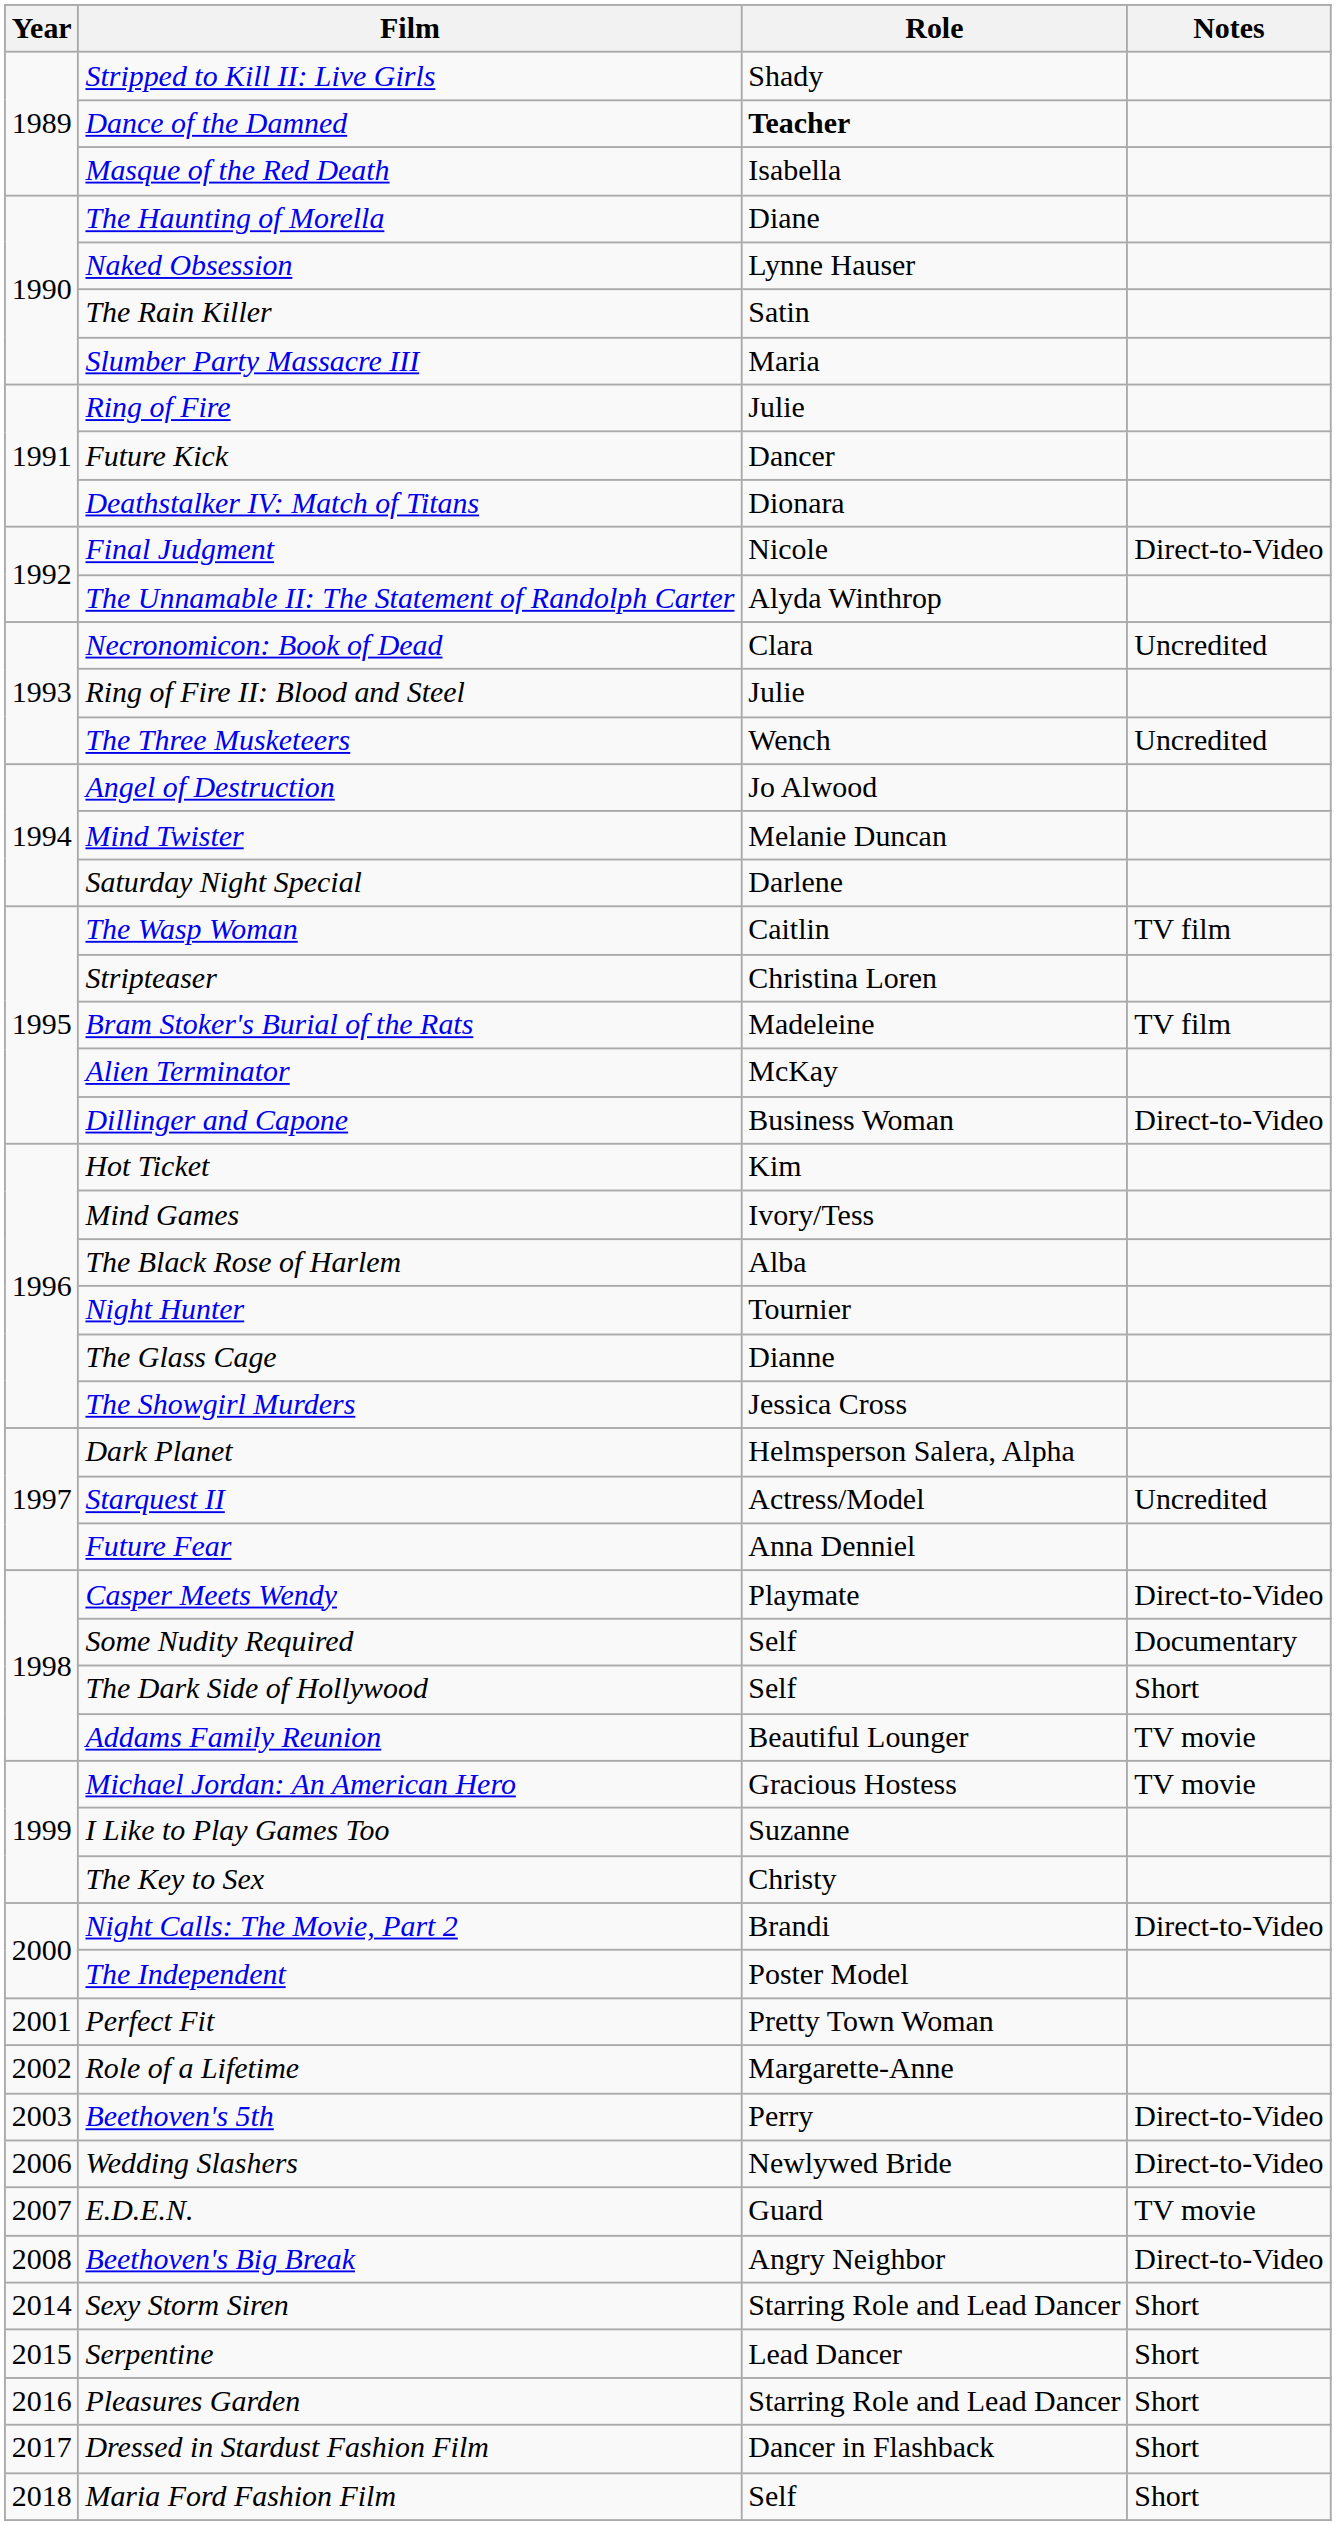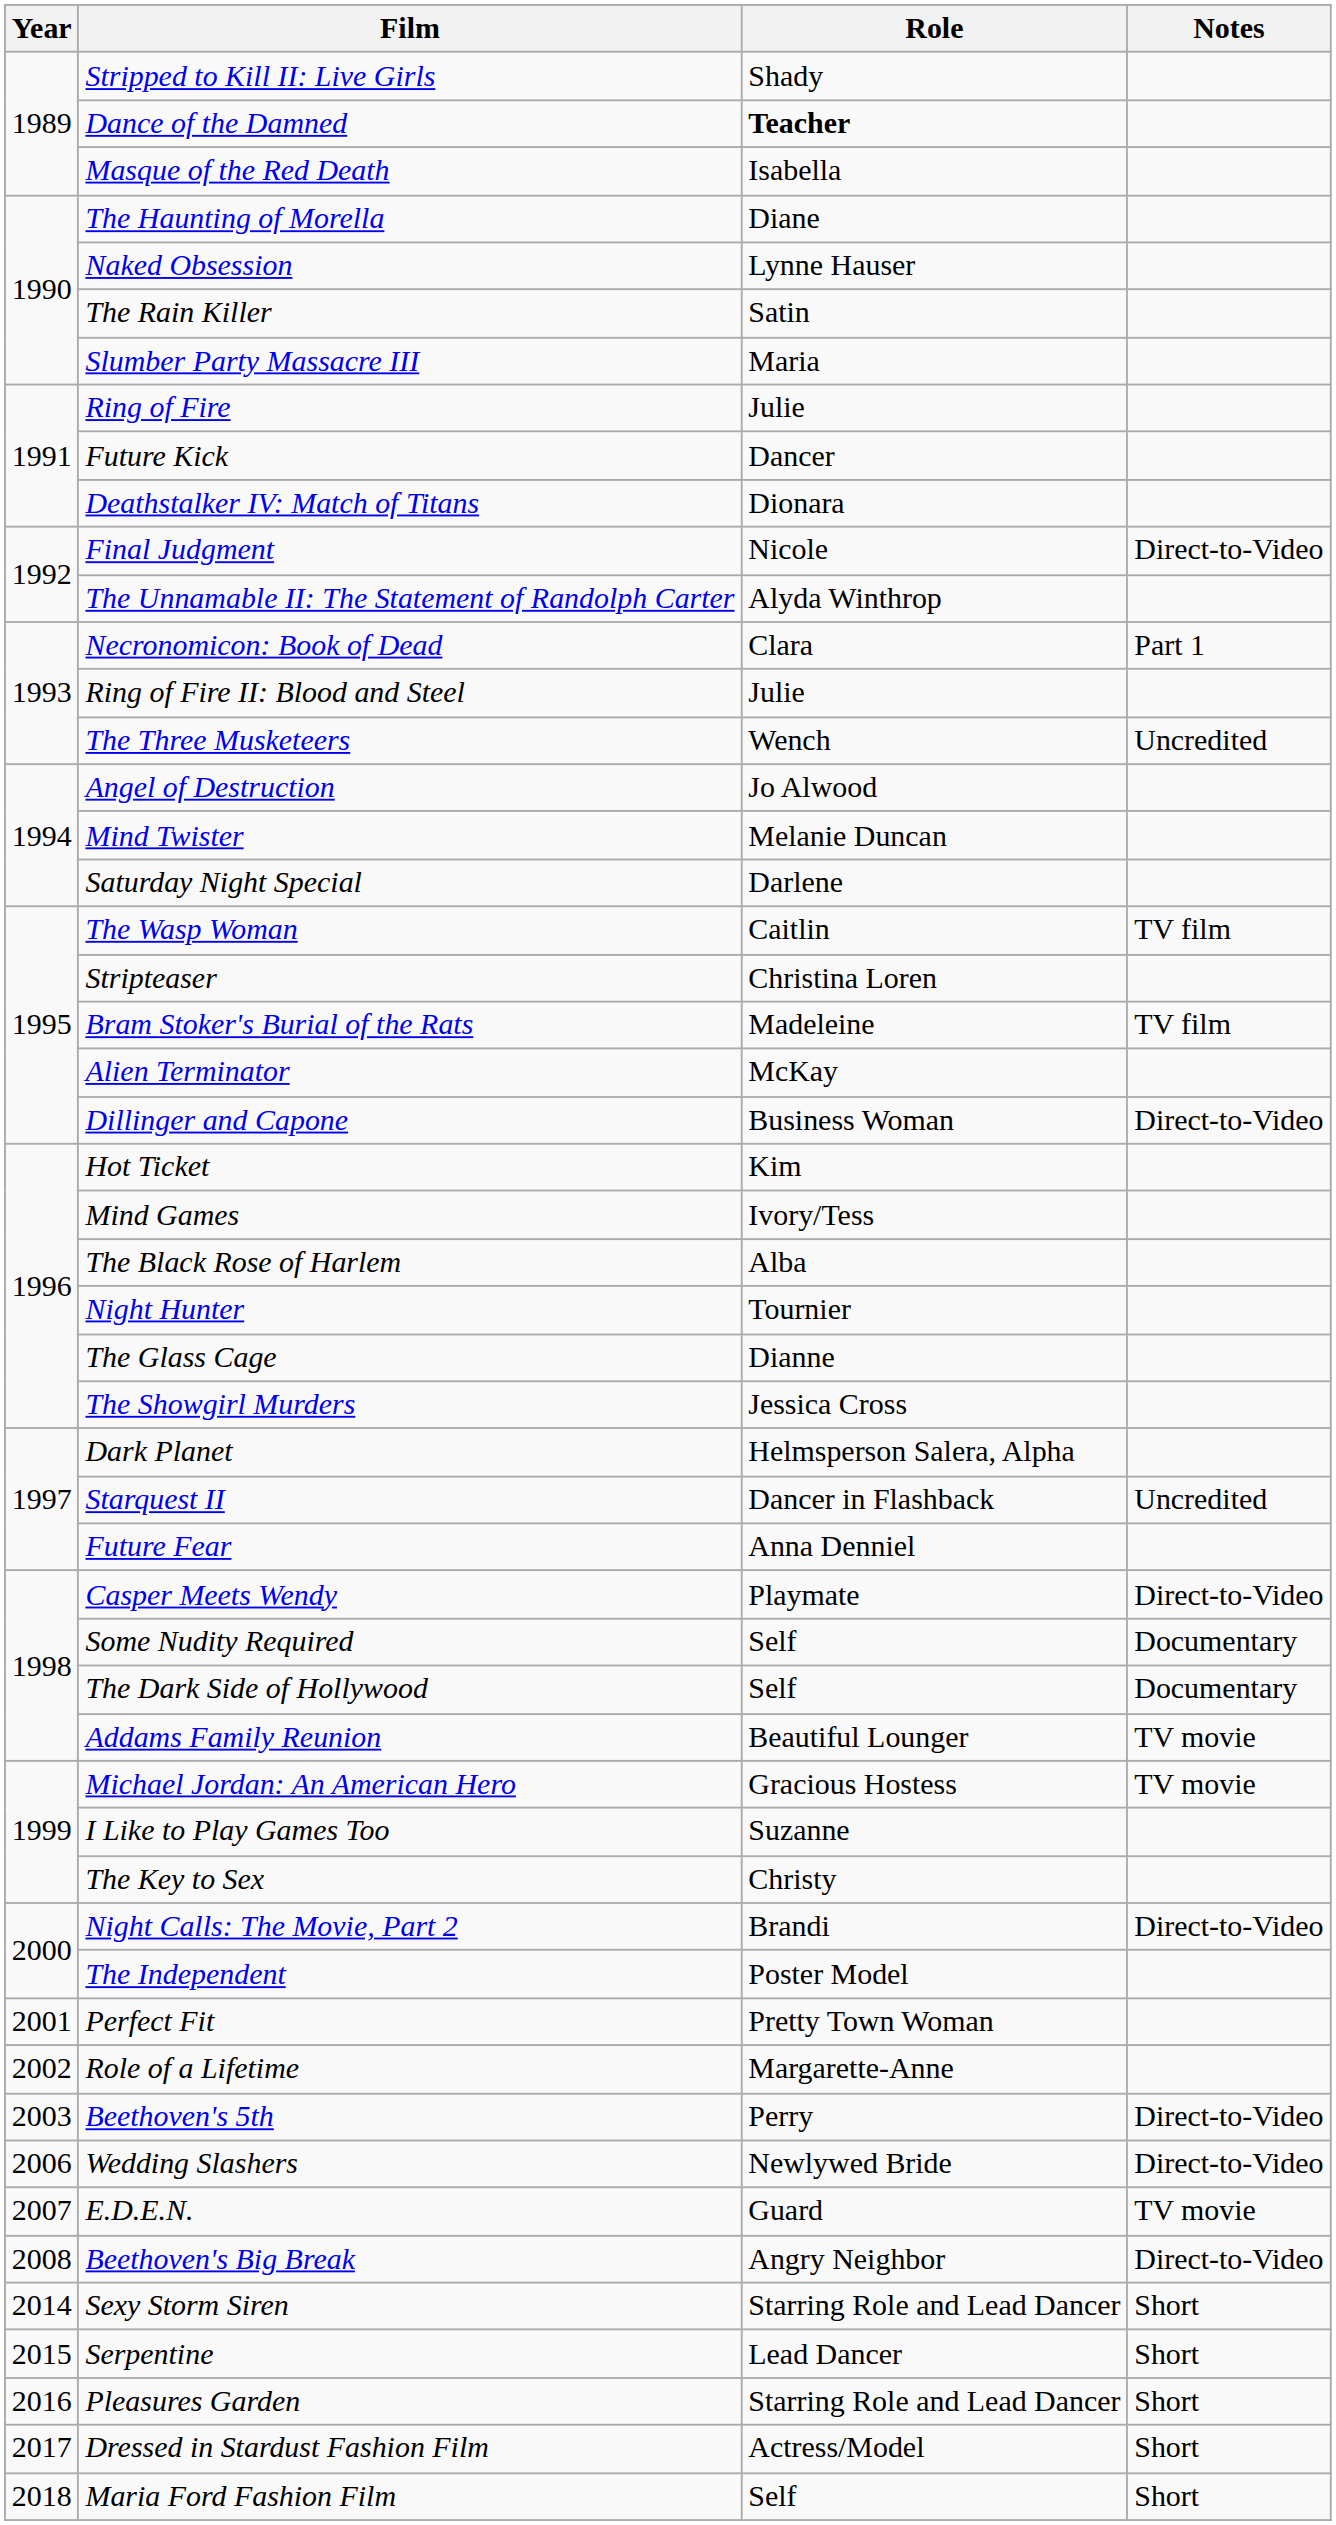 <table class=wikitable>
 <tr>
 <th>Year</th>
 <th>Film</th>
 <th>Role</th>
 <th>Notes</th>
 </tr>
 <tr>
 <td rowspan=3>1989</td>
 <td><em><a href='#'>Stripped to Kill II: Live Girls</a></em></td>
 <td>Shady</td>
 <td></td>
 </tr>
 <tr>
 <td><em><a href='#'>Dance of the Damned</a></em></td>
 <td><strong>Teacher</strong></td>
 <td></td>
 </tr>
 <tr>
 <td><em><a href='#'>Masque of the Red Death</a></em></td>
 <td>Isabella</td>
 <td></td>
 </tr>
 <tr>
 <td rowspan=4>1990</td>
 <td><em><a href='#'>The Haunting of Morella</a></em></td>
 <td>Diane</td>
 <td></td>
 </tr>
 <tr>
 <td><em><a href='#'>Naked Obsession</a></em></td>
 <td>Lynne Hauser</td>
 <td></td>
 </tr>
 <tr>
 <td><em>The Rain Killer</em></td>
 <td>Satin</td>
 <td></td>
 </tr>
 <tr>
 <td><em><a href='#'>Slumber Party Massacre III</a></em></td>
 <td>Maria</td>
 <td></td>
 </tr>
 <tr>
 <td rowspan=3>1991</td>
 <td><em><a href='#'>Ring of Fire</a></em></td>
 <td>Julie</td>
 <td></td>
 </tr>
 <tr>
 <td><em>Future Kick</em></td>
 <td>Dancer</td>
 <td></td>
 </tr>
 <tr>
 <td><em><a href='#'>Deathstalker IV: Match of Titans</a></em></td>
 <td>Dionara</td>
 <td></td>
 </tr>
 <tr>
 <td rowspan=2>1992</td>
 <td><em><a href='#'>Final Judgment</a></em></td>
 <td>Nicole</td>
 <td>Direct-to-Video</td>
 </tr>
 <tr>
 <td><em><a href='#'>The Unnamable II: The Statement of Randolph Carter</a></em></td>
 <td>Alyda Winthrop</td>
 <td></td>
 </tr>
 <tr>
 <td rowspan=3>1993</td>
 <td><em><a href='#'>Necronomicon: Book of Dead</a></em></td>
 <td>Clara</td>
-<td>Uncredited</td>
+<td>Part 1</td>
 </tr>
 <tr>
 <td><em>Ring of Fire II: Blood and Steel</em></td>
 <td>Julie</td>
 <td></td>
 </tr>
 <tr>
 <td><em><a href='#'>The Three Musketeers</a></em></td>
 <td>Wench</td>
 <td>Uncredited</td>
 </tr>
 <tr>
 <td rowspan=3>1994</td>
 <td><em><a href='#'>Angel of Destruction</a></em></td>
 <td>Jo Alwood</td>
 <td></td>
 </tr>
 <tr>
 <td><em><a href='#'>Mind Twister</a></em></td>
 <td>Melanie Duncan</td>
 <td></td>
 </tr>
 <tr>
 <td><em>Saturday Night Special</em></td>
 <td>Darlene</td>
 <td></td>
 </tr>
 <tr>
 <td rowspan=5>1995</td>
 <td><em><a href='#'>The Wasp Woman</a></em></td>
 <td>Caitlin</td>
 <td>TV film</td>
 </tr>
 <tr>
 <td><em>Stripteaser</em></td>
 <td>Christina Loren</td>
 <td></td>
 </tr>
 <tr>
 <td><em><a href='#'>Bram Stoker's Burial of the Rats</a></em></td>
 <td>Madeleine</td>
 <td>TV film</td>
 </tr>
 <tr>
 <td><em><a href='#'>Alien Terminator</a></em></td>
 <td>McKay</td>
 <td></td>
 </tr>
 <tr>
 <td><em><a href='#'>Dillinger and Capone</a></em></td>
 <td>Business Woman</td>
 <td>Direct-to-Video</td>
 </tr>
 <tr>
 <td rowspan=6>1996</td>
 <td><em>Hot Ticket</em></td>
 <td>Kim</td>
 <td></td>
 </tr>
 <tr>
 <td><em>Mind Games</em></td>
 <td>Ivory/Tess</td>
 <td></td>
 </tr>
 <tr>
 <td><em>The Black Rose of Harlem</em></td>
 <td>Alba</td>
 <td></td>
 </tr>
 <tr>
 <td><em><a href='#'>Night Hunter</a></em></td>
 <td>Tournier</td>
 <td></td>
 </tr>
 <tr>
 <td><em>The Glass Cage</em></td>
 <td>Dianne</td>
 <td></td>
 </tr>
 <tr>
 <td><em><a href='#'>The Showgirl Murders</a></em></td>
 <td>Jessica Cross</td>
 <td></td>
 </tr>
 <tr>
 <td rowspan=3>1997</td>
 <td><em>Dark Planet</em></td>
 <td>Helmsperson Salera, Alpha</td>
 <td></td>
 </tr>
 <tr>
 <td><em><a href='#'>Starquest II</a></em></td>
-<td>Actress/Model</td>
+<td>Dancer in Flashback</td>
 <td>Uncredited</td>
 </tr>
 <tr>
 <td><em><a href='#'>Future Fear</a></em></td>
 <td>Anna Denniel</td>
 <td></td>
 </tr>
 <tr>
 <td rowspan=4>1998</td>
 <td><em><a href='#'>Casper Meets Wendy</a></em></td>
 <td>Playmate</td>
 <td>Direct-to-Video</td>
 </tr>
 <tr>
 <td><em>Some Nudity Required</em></td>
 <td>Self</td>
 <td>Documentary</td>
 </tr>
 <tr>
 <td><em>The Dark Side of Hollywood</em></td>
 <td>Self</td>
-<td>Short</td>
+<td>Documentary</td>
 </tr>
 <tr>
 <td><em><a href='#'>Addams Family Reunion</a></em></td>
 <td>Beautiful Lounger</td>
 <td>TV movie</td>
 </tr>
 <tr>
 <td rowspan=3>1999</td>
 <td><em><a href='#'>Michael Jordan: An American Hero</a></em></td>
 <td>Gracious Hostess</td>
 <td>TV movie</td>
 </tr>
 <tr>
 <td><em>I Like to Play Games Too</em></td>
 <td>Suzanne</td>
 <td></td>
 </tr>
 <tr>
 <td><em>The Key to Sex</em></td>
 <td>Christy</td>
 <td></td>
 </tr>
 <tr>
 <td rowspan=2>2000</td>
 <td><em><a href='#'>Night Calls: The Movie, Part 2</a></em></td>
 <td>Brandi</td>
 <td>Direct-to-Video</td>
 </tr>
 <tr>
 <td><em><a href='#'>The Independent</a></em></td>
 <td>Poster Model</td>
 <td></td>
 </tr>
 <tr>
 <td>2001</td>
 <td><em>Perfect Fit</em></td>
 <td>Pretty Town Woman</td>
 <td></td>
 </tr>
 <tr>
 <td>2002</td>
 <td><em>Role of a Lifetime</em></td>
 <td>Margarette-Anne</td>
 <td></td>
 </tr>
 <tr>
 <td>2003</td>
 <td><em><a href='#'>Beethoven's 5th</a></em></td>
 <td>Perry</td>
 <td>Direct-to-Video</td>
 </tr>
 <tr>
 <td>2006</td>
 <td><em>Wedding Slashers</em></td>
 <td>Newlywed Bride</td>
 <td>Direct-to-Video</td>
 </tr>
 <tr>
 <td>2007</td>
 <td><em>E.D.E.N.</em></td>
 <td>Guard</td>
 <td>TV movie</td>
 </tr>
 <tr>
 <td>2008</td>
 <td><em><a href='#'>Beethoven's Big Break</a></em></td>
 <td>Angry Neighbor</td>
 <td>Direct-to-Video</td>
 </tr>
 <tr>
 <td>2014</td>
 <td><em>Sexy Storm Siren</em></td>
 <td>Starring Role and Lead Dancer</td>
 <td>Short</td>
 </tr>
 <tr>
 <td>2015</td>
 <td><em>Serpentine</em></td>
 <td>Lead Dancer</td>
 <td>Short</td>
 </tr>
 <tr>
 <td>2016</td>
 <td><em>Pleasures Garden</em></td>
 <td>Starring Role and Lead Dancer</td>
 <td>Short</td>
 </tr>
 <tr>
 <td>2017</td>
 <td><em>Dressed in Stardust Fashion Film</em></td>
-<td>Dancer in Flashback</td>
+<td>Actress/Model</td>
 <td>Short</td>
 </tr>
 <tr>
 <td>2018</td>
 <td><em>Maria Ford Fashion Film</em></td>
 <td>Self</td>
 <td>Short</td>
 </tr>
 </table>
